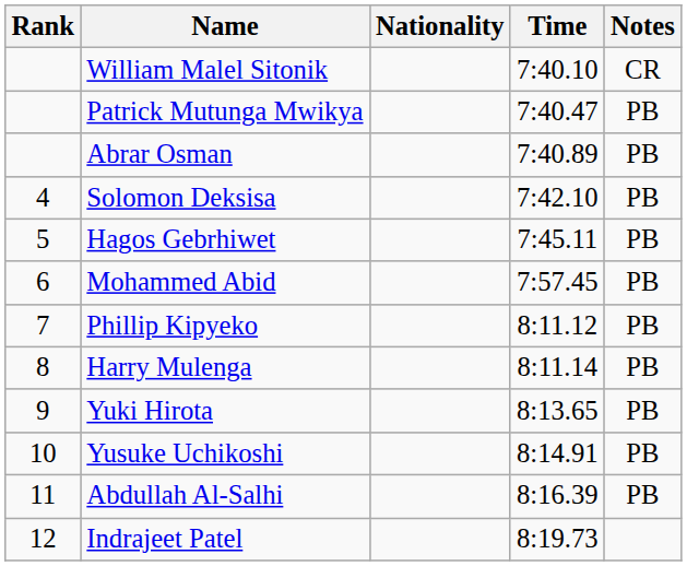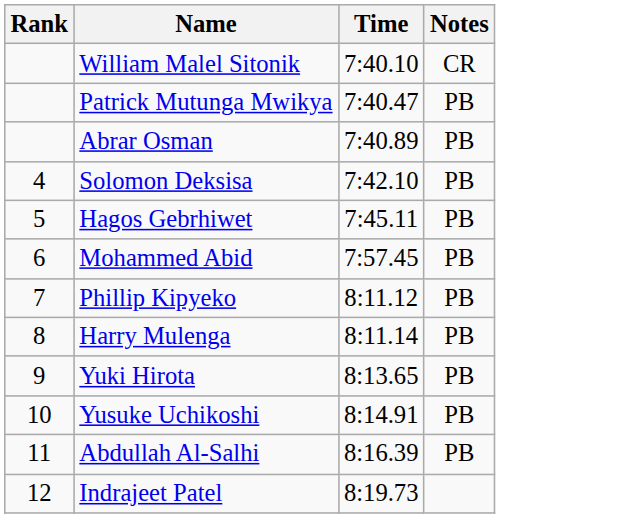 <table class="wikitable sortable" style="text-align:center">
 <tr>
 <th>Rank</th>
 <th>Name</th>
-<th>Nationality</th>
 <th>Time</th>
 <th>Notes</th>
 </tr>
 <tr>
 <td></td>
 <td align=left><a href='#'>William Malel Sitonik</a></td>
-<td align=left></td>
 <td>7:40.10</td>
 <td>CR</td>
 </tr>
 <tr>
 <td></td>
 <td align=left><a href='#'>Patrick Mutunga Mwikya</a></td>
-<td align=left></td>
 <td>7:40.47</td>
 <td>PB</td>
 </tr>
 <tr>
 <td></td>
 <td align=left><a href='#'>Abrar Osman</a></td>
-<td align=left></td>
 <td>7:40.89</td>
 <td>PB</td>
 </tr>
 <tr>
 <td>4</td>
 <td align=left><a href='#'>Solomon Deksisa</a></td>
-<td align=left></td>
 <td>7:42.10</td>
 <td>PB</td>
 </tr>
 <tr>
 <td>5</td>
 <td align=left><a href='#'>Hagos Gebrhiwet</a></td>
-<td align=left></td>
 <td>7:45.11</td>
 <td>PB</td>
 </tr>
 <tr>
 <td>6</td>
 <td align=left><a href='#'>Mohammed Abid</a></td>
-<td align=left></td>
 <td>7:57.45</td>
 <td>PB</td>
 </tr>
 <tr>
 <td>7</td>
 <td align=left><a href='#'>Phillip Kipyeko</a></td>
-<td align=left></td>
 <td>8:11.12</td>
 <td>PB</td>
 </tr>
 <tr>
 <td>8</td>
 <td align=left><a href='#'>Harry Mulenga</a></td>
-<td align=left></td>
 <td>8:11.14</td>
 <td>PB</td>
 </tr>
 <tr>
 <td>9</td>
 <td align=left><a href='#'>Yuki Hirota</a></td>
-<td align=left></td>
 <td>8:13.65</td>
 <td>PB</td>
 </tr>
 <tr>
 <td>10</td>
 <td align=left><a href='#'>Yusuke Uchikoshi</a></td>
-<td align=left></td>
 <td>8:14.91</td>
 <td>PB</td>
 </tr>
 <tr>
 <td>11</td>
 <td align=left><a href='#'>Abdullah Al-Salhi</a></td>
-<td align=left></td>
 <td>8:16.39</td>
 <td>PB</td>
 </tr>
 <tr>
 <td>12</td>
 <td align=left><a href='#'>Indrajeet Patel</a></td>
-<td align=left></td>
 <td>8:19.73</td>
 <td></td>
 </tr>
 </table>
